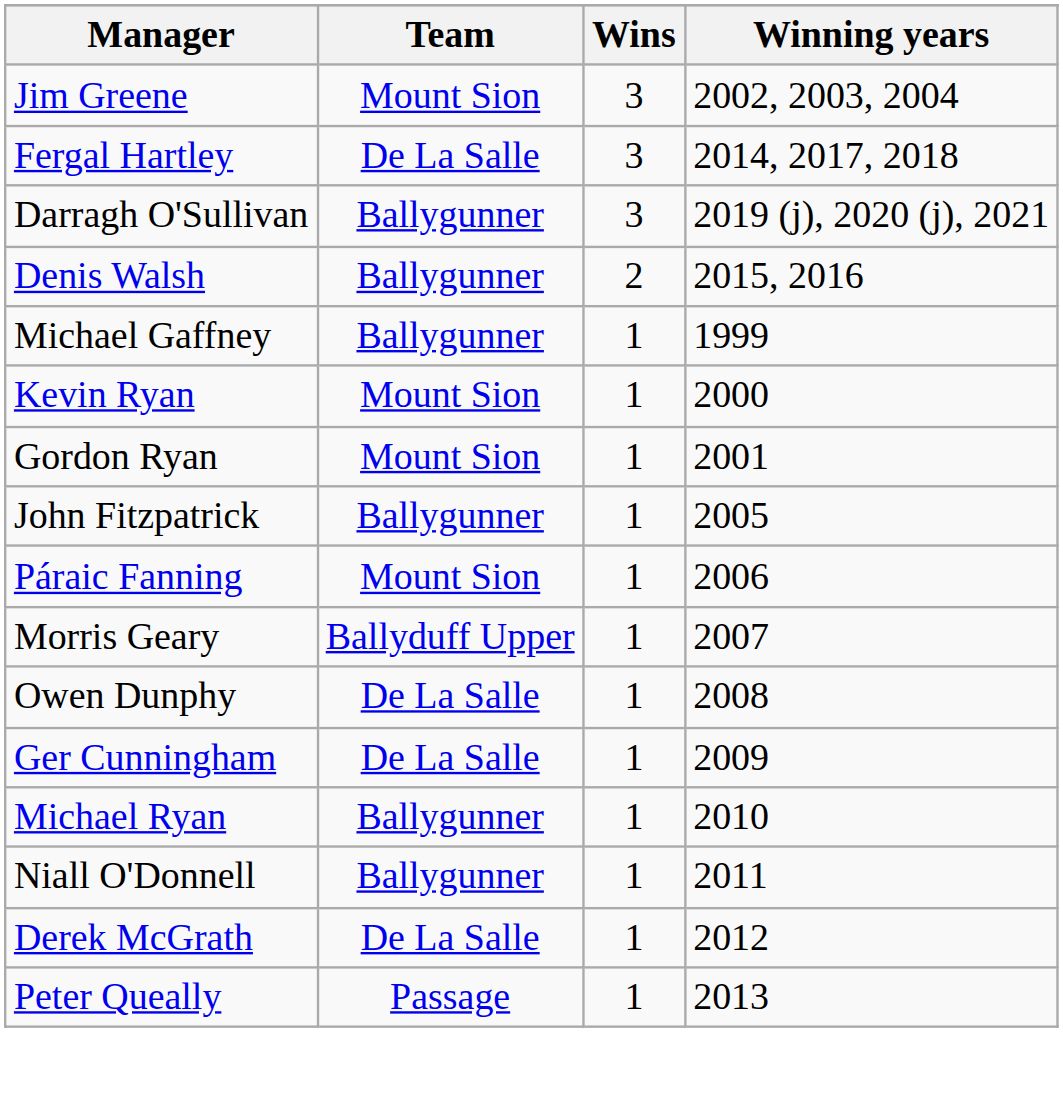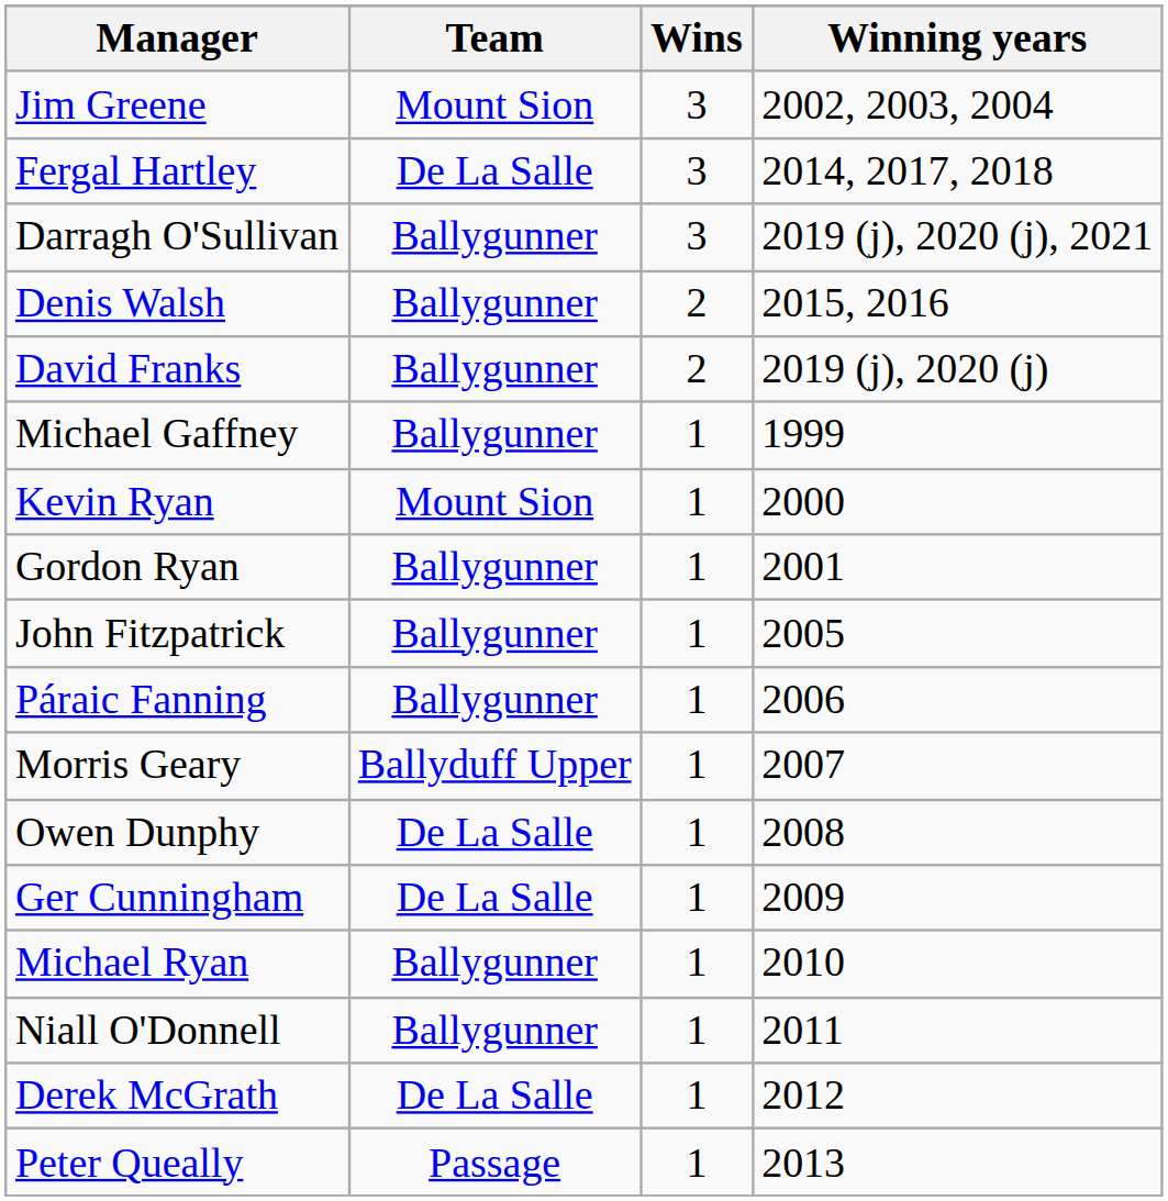 <table class="wikitable">
 <tr>
 </tr>
 <tr>
 <th>Manager</th>
 <th>Team</th>
 <th>Wins</th>
 <th>Winning years</th>
 </tr>
 <tr>
 <td><a href='#'>Jim Greene</a></td>
 <td style="text-align:center"><a href='#'>Mount Sion</a></td>
 <td style="text-align:center;">3</td>
 <td>2002, 2003, 2004</td>
 </tr>
 <tr>
 <td><a href='#'>Fergal Hartley</a></td>
 <td style="text-align:center"><a href='#'>De La Salle</a></td>
 <td style="text-align:center;">3</td>
 <td>2014, 2017, 2018</td>
 </tr>
 <tr>
 <td>Darragh O'Sullivan</td>
 <td style="text-align:center"><a href='#'>Ballygunner</a></td>
 <td style="text-align:center;">3</td>
 <td>2019 (j), 2020 (j), 2021</td>
 </tr>
 <tr>
 <td><a href='#'>Denis Walsh</a></td>
 <td style="text-align:center"><a href='#'>Ballygunner</a></td>
 <td style="text-align:center;">2</td>
 <td>2015, 2016</td>
 </tr>
 <tr>
+<td><a href='#'>David Franks</a></td>
+<td style="text-align:center"><a href='#'>Ballygunner</a></td>
+<td style="text-align:center;">2</td>
+<td>2019 (j), 2020 (j)</td>
+</tr>
+<tr>
 <td>Michael Gaffney</td>
 <td style="text-align:center"><a href='#'>Ballygunner</a></td>
 <td style="text-align:center;">1</td>
 <td>1999</td>
 </tr>
 <tr>
 <td><a href='#'>Kevin Ryan</a></td>
 <td style="text-align:center"><a href='#'>Mount Sion</a></td>
 <td style="text-align:center;">1</td>
 <td>2000</td>
 </tr>
 <tr>
 <td>Gordon Ryan</td>
-<td style="text-align:center"><a href='#'>Mount Sion</a></td>
+<td style="text-align:center"><a href='#'>Ballygunner</a></td>
 <td style="text-align:center;">1</td>
 <td>2001</td>
 </tr>
 <tr>
 <td>John Fitzpatrick</td>
 <td style="text-align:center"><a href='#'>Ballygunner</a></td>
 <td style="text-align:center;">1</td>
 <td>2005</td>
 </tr>
 <tr>
 <td><a href='#'>Páraic Fanning</a></td>
-<td style="text-align:center"><a href='#'>Mount Sion</a></td>
+<td style="text-align:center"><a href='#'>Ballygunner</a></td>
 <td style="text-align:center;">1</td>
 <td>2006</td>
 </tr>
 <tr>
 <td>Morris Geary</td>
 <td style="text-align:center"><a href='#'>Ballyduff Upper</a></td>
 <td style="text-align:center;">1</td>
 <td>2007</td>
 </tr>
 <tr>
 <td>Owen Dunphy</td>
 <td style="text-align:center"><a href='#'>De La Salle</a></td>
 <td style="text-align:center;">1</td>
 <td>2008</td>
 </tr>
 <tr>
 <td><a href='#'>Ger Cunningham</a></td>
 <td style="text-align:center"><a href='#'>De La Salle</a></td>
 <td style="text-align:center;">1</td>
 <td>2009</td>
 </tr>
 <tr>
 <td><a href='#'>Michael Ryan</a></td>
 <td style="text-align:center"><a href='#'>Ballygunner</a></td>
 <td style="text-align:center;">1</td>
 <td>2010</td>
 </tr>
 <tr>
 <td>Niall O'Donnell</td>
 <td style="text-align:center"><a href='#'>Ballygunner</a></td>
 <td style="text-align:center;">1</td>
 <td>2011</td>
 </tr>
 <tr>
 <td><a href='#'>Derek McGrath</a></td>
 <td style="text-align:center"><a href='#'>De La Salle</a></td>
 <td style="text-align:center;">1</td>
 <td>2012</td>
 </tr>
 <tr>
 <td><a href='#'>Peter Queally</a></td>
 <td style="text-align:center"><a href='#'>Passage</a></td>
 <td style="text-align:center;">1</td>
 <td>2013</td>
 </tr>
 </table>
